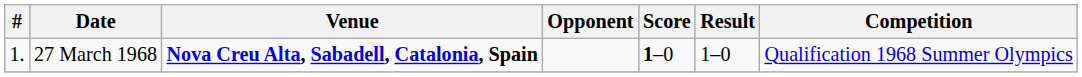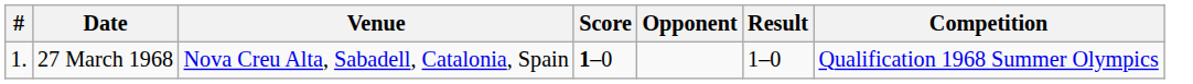 <table class="wikitable" style="font-size:90%">
 <tr>
 <th>#</th>
 <th>Date</th>
 <th>Venue</th>
+<th>Score</th>
 <th>Opponent</th>
-<th>Score</th>
 <th>Result</th>
 <th>Competition</th>
 </tr>
 <tr>
 <td>1.</td>
 <td>27 March 1968</td>
-<td><strong><a href='#'>Nova Creu Alta</a>, <a href='#'>Sabadell</a>, <a href='#'>Catalonia</a>, Spain</strong></td>
+<td><a href='#'>Nova Creu Alta</a>, <a href='#'>Sabadell</a>, <a href='#'>Catalonia</a>, Spain</td>
+<td><strong>1</strong>–0</td>
 <td></td>
-<td><strong>1</strong>–0</td>
 <td>1–0</td>
 <td><a href='#'>Qualification 1968 Summer Olympics</a></td>
 </tr>
 </table>
